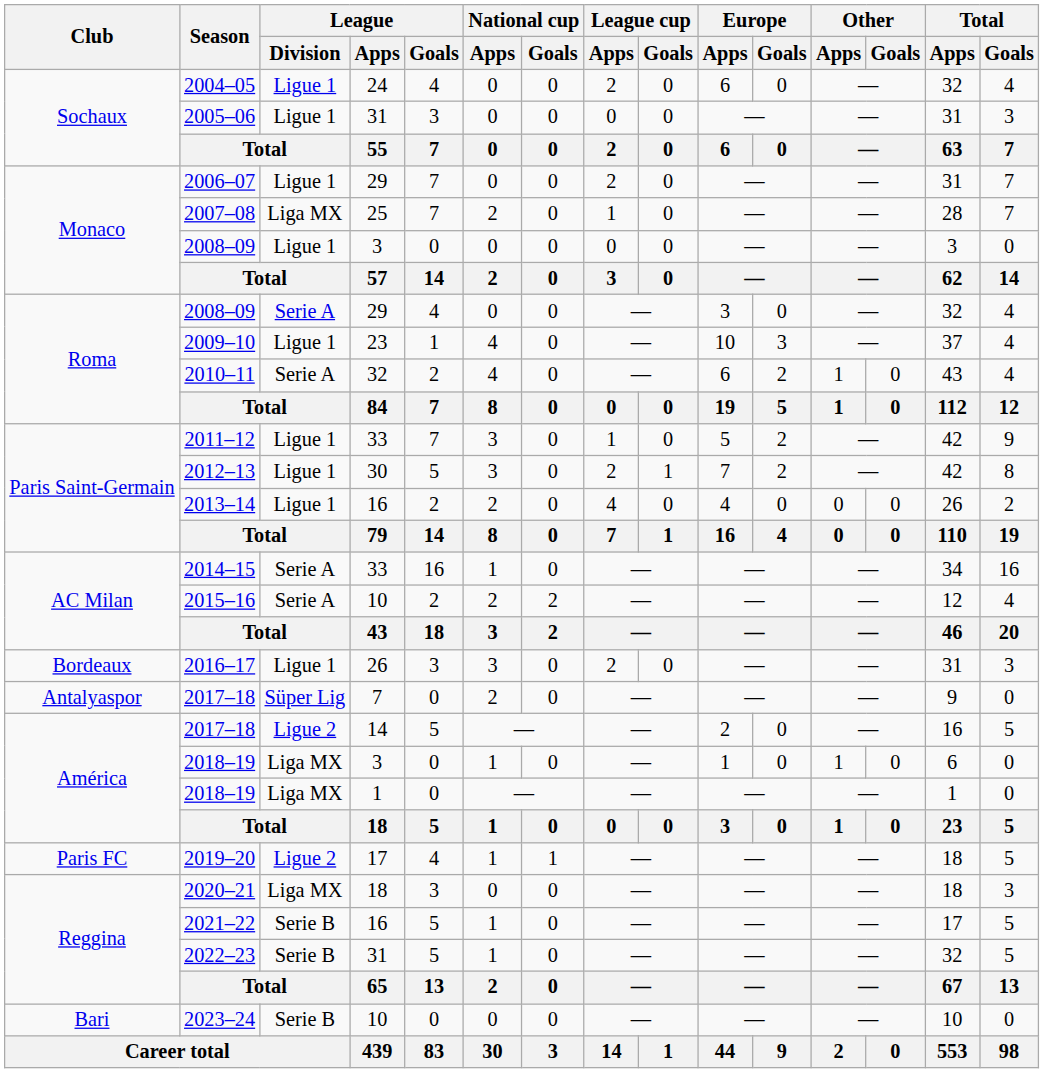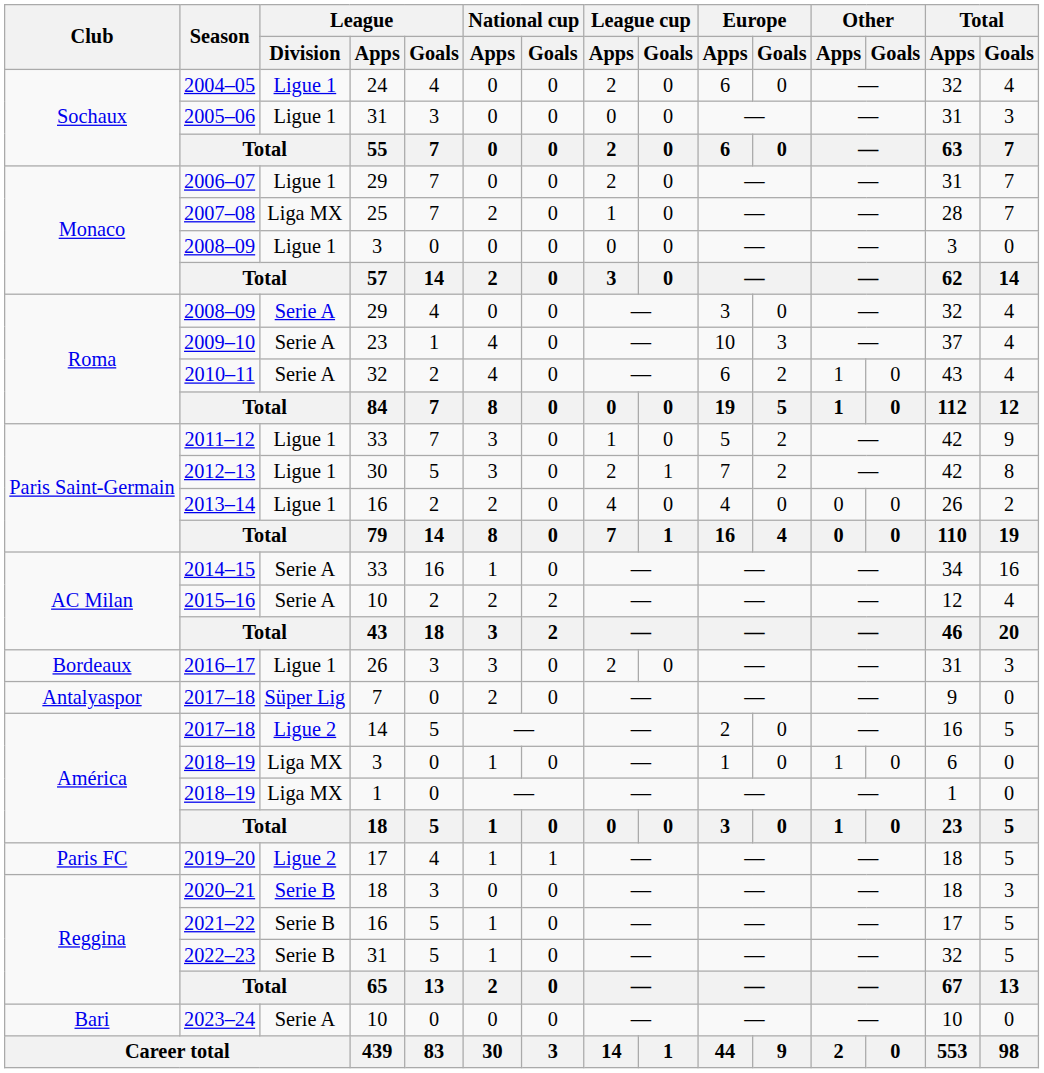 <table class="wikitable" style="text-align:center">
 <tr>
 <th rowspan="2">Club</th>
 <th rowspan="2">Season</th>
 <th colspan="3">League</th>
 <th colspan="2">National cup</th>
 <th colspan="2">League cup</th>
 <th colspan="2">Europe</th>
 <th colspan="2">Other</th>
 <th colspan="2">Total</th>
 </tr>
 <tr>
 <th>Division</th>
 <th>Apps</th>
 <th>Goals</th>
 <th>Apps</th>
 <th>Goals</th>
 <th>Apps</th>
 <th>Goals</th>
 <th>Apps</th>
 <th>Goals</th>
 <th>Apps</th>
 <th>Goals</th>
 <th>Apps</th>
 <th>Goals</th>
 </tr>
 <tr>
 <td rowspan="3"><a href='#'>Sochaux</a></td>
 <td><a href='#'>2004–05</a></td>
 <td><a href='#'>Ligue 1</a></td>
 <td>24</td>
 <td>4</td>
 <td>0</td>
 <td>0</td>
 <td>2</td>
 <td>0</td>
 <td>6</td>
 <td>0</td>
 <td colspan="2">—</td>
 <td>32</td>
 <td>4</td>
 </tr>
 <tr>
 <td><a href='#'>2005–06</a></td>
 <td>Ligue 1</td>
 <td>31</td>
 <td>3</td>
 <td>0</td>
 <td>0</td>
 <td>0</td>
 <td>0</td>
 <td colspan="2">—</td>
 <td colspan="2">—</td>
 <td>31</td>
 <td>3</td>
 </tr>
 <tr>
 <th colspan="2">Total</th>
 <th>55</th>
 <th>7</th>
 <th>0</th>
 <th>0</th>
 <th>2</th>
 <th>0</th>
 <th>6</th>
 <th>0</th>
 <th colspan="2">—</th>
 <th>63</th>
 <th>7</th>
 </tr>
 <tr>
 <td rowspan="4"><a href='#'>Monaco</a></td>
 <td><a href='#'>2006–07</a></td>
 <td>Ligue 1</td>
 <td>29</td>
 <td>7</td>
 <td>0</td>
 <td>0</td>
 <td>2</td>
 <td>0</td>
 <td colspan="2">—</td>
 <td colspan="2">—</td>
 <td>31</td>
 <td>7</td>
 </tr>
 <tr>
 <td><a href='#'>2007–08</a></td>
 <td>Liga MX</td>
 <td>25</td>
 <td>7</td>
 <td>2</td>
 <td>0</td>
 <td>1</td>
 <td>0</td>
 <td colspan="2">—</td>
 <td colspan="2">—</td>
 <td>28</td>
 <td>7</td>
 </tr>
 <tr>
 <td><a href='#'>2008–09</a></td>
 <td>Ligue 1</td>
 <td>3</td>
 <td>0</td>
 <td>0</td>
 <td>0</td>
 <td>0</td>
 <td>0</td>
 <td colspan="2">—</td>
 <td colspan="2">—</td>
 <td>3</td>
 <td>0</td>
 </tr>
 <tr>
 <th colspan="2">Total</th>
 <th>57</th>
 <th>14</th>
 <th>2</th>
 <th>0</th>
 <th>3</th>
 <th>0</th>
 <th colspan="2">—</th>
 <th colspan="2">—</th>
 <th>62</th>
 <th>14</th>
 </tr>
 <tr>
 <td rowspan="4"><a href='#'>Roma</a></td>
 <td><a href='#'>2008–09</a></td>
 <td><a href='#'>Serie A</a></td>
 <td>29</td>
 <td>4</td>
 <td>0</td>
 <td>0</td>
 <td colspan="2">—</td>
 <td>3</td>
 <td>0</td>
 <td colspan="2">—</td>
 <td>32</td>
 <td>4</td>
 </tr>
 <tr>
 <td><a href='#'>2009–10</a></td>
-<td>Ligue 1</td>
+<td>Serie A</td>
 <td>23</td>
 <td>1</td>
 <td>4</td>
 <td>0</td>
 <td colspan="2">—</td>
 <td>10</td>
 <td>3</td>
 <td colspan="2">—</td>
 <td>37</td>
 <td>4</td>
 </tr>
 <tr>
 <td><a href='#'>2010–11</a></td>
 <td>Serie A</td>
 <td>32</td>
 <td>2</td>
 <td>4</td>
 <td>0</td>
 <td colspan="2">—</td>
 <td>6</td>
 <td>2</td>
 <td>1</td>
 <td>0</td>
 <td>43</td>
 <td>4</td>
 </tr>
 <tr>
 <th colspan="2">Total</th>
 <th>84</th>
 <th>7</th>
 <th>8</th>
 <th>0</th>
 <th>0</th>
 <th>0</th>
 <th>19</th>
 <th>5</th>
 <th>1</th>
 <th>0</th>
 <th>112</th>
 <th>12</th>
 </tr>
 <tr>
 <td rowspan="4"><a href='#'>Paris Saint-Germain</a></td>
 <td><a href='#'>2011–12</a></td>
 <td>Ligue 1</td>
 <td>33</td>
 <td>7</td>
 <td>3</td>
 <td>0</td>
 <td>1</td>
 <td>0</td>
 <td>5</td>
 <td>2</td>
 <td colspan="2">—</td>
 <td>42</td>
 <td>9</td>
 </tr>
 <tr>
 <td><a href='#'>2012–13</a></td>
 <td>Ligue 1</td>
 <td>30</td>
 <td>5</td>
 <td>3</td>
 <td>0</td>
 <td>2</td>
 <td>1</td>
 <td>7</td>
 <td>2</td>
 <td colspan="2">—</td>
 <td>42</td>
 <td>8</td>
 </tr>
 <tr>
 <td><a href='#'>2013–14</a></td>
 <td>Ligue 1</td>
 <td>16</td>
 <td>2</td>
 <td>2</td>
 <td>0</td>
 <td>4</td>
 <td>0</td>
 <td>4</td>
 <td>0</td>
 <td>0</td>
 <td>0</td>
 <td>26</td>
 <td>2</td>
 </tr>
 <tr>
 <th colspan="2">Total</th>
 <th>79</th>
 <th>14</th>
 <th>8</th>
 <th>0</th>
 <th>7</th>
 <th>1</th>
 <th>16</th>
 <th>4</th>
 <th>0</th>
 <th>0</th>
 <th>110</th>
 <th>19</th>
 </tr>
 <tr>
 <td rowspan="3"><a href='#'>AC Milan</a></td>
 <td><a href='#'>2014–15</a></td>
 <td>Serie A</td>
 <td>33</td>
 <td>16</td>
 <td>1</td>
 <td>0</td>
 <td colspan="2">—</td>
 <td colspan="2">—</td>
 <td colspan="2">—</td>
 <td>34</td>
 <td>16</td>
 </tr>
 <tr>
 <td><a href='#'>2015–16</a></td>
 <td>Serie A</td>
 <td>10</td>
 <td>2</td>
 <td>2</td>
 <td>2</td>
 <td colspan="2">—</td>
 <td colspan="2">—</td>
 <td colspan="2">—</td>
 <td>12</td>
 <td>4</td>
 </tr>
 <tr>
 <th colspan="2">Total</th>
 <th>43</th>
 <th>18</th>
 <th>3</th>
 <th>2</th>
 <th colspan="2">—</th>
 <th colspan="2">—</th>
 <th colspan="2">—</th>
 <th>46</th>
 <th>20</th>
 </tr>
 <tr>
 <td><a href='#'>Bordeaux</a></td>
 <td><a href='#'>2016–17</a></td>
 <td>Ligue 1</td>
 <td>26</td>
 <td>3</td>
 <td>3</td>
 <td>0</td>
 <td>2</td>
 <td>0</td>
 <td colspan="2">—</td>
 <td colspan="2">—</td>
 <td>31</td>
 <td>3</td>
 </tr>
 <tr>
 <td><a href='#'>Antalyaspor</a></td>
 <td><a href='#'>2017–18</a></td>
 <td><a href='#'>Süper Lig</a></td>
 <td>7</td>
 <td>0</td>
 <td>2</td>
 <td>0</td>
 <td colspan="2">—</td>
 <td colspan="2">—</td>
 <td colspan="2">—</td>
 <td>9</td>
 <td>0</td>
 </tr>
 <tr>
 <td rowspan="4"><a href='#'>América</a></td>
 <td><a href='#'>2017–18</a></td>
 <td><a href='#'>Ligue 2</a></td>
 <td>14</td>
 <td>5</td>
 <td colspan="2">—</td>
 <td colspan="2">—</td>
 <td>2</td>
 <td>0</td>
 <td colspan="2">—</td>
 <td>16</td>
 <td>5</td>
 </tr>
 <tr>
 <td><a href='#'>2018–19</a></td>
 <td>Liga MX</td>
 <td>3</td>
 <td>0</td>
 <td>1</td>
 <td>0</td>
 <td colspan="2">—</td>
 <td>1</td>
 <td>0</td>
 <td>1</td>
 <td>0</td>
 <td>6</td>
 <td>0</td>
 </tr>
 <tr>
 <td><a href='#'>2018–19</a></td>
 <td>Liga MX</td>
 <td>1</td>
 <td>0</td>
 <td colspan="2">—</td>
 <td colspan="2">—</td>
 <td colspan="2">—</td>
 <td colspan="2">—</td>
 <td>1</td>
 <td>0</td>
 </tr>
 <tr>
 <th colspan="2">Total</th>
 <th>18</th>
 <th>5</th>
 <th>1</th>
 <th>0</th>
 <th>0</th>
 <th>0</th>
 <th>3</th>
 <th>0</th>
 <th>1</th>
 <th>0</th>
 <th>23</th>
 <th>5</th>
 </tr>
 <tr>
 <td><a href='#'>Paris FC</a></td>
 <td><a href='#'>2019–20</a></td>
 <td><a href='#'>Ligue 2</a></td>
 <td>17</td>
 <td>4</td>
 <td>1</td>
 <td>1</td>
 <td colspan="2">—</td>
 <td colspan="2">—</td>
 <td colspan="2">—</td>
 <td>18</td>
 <td>5</td>
 </tr>
 <tr>
 <td rowspan="4"><a href='#'>Reggina</a></td>
 <td><a href='#'>2020–21</a></td>
-<td>Liga MX</td>
+<td><a href='#'>Serie B</a></td>
 <td>18</td>
 <td>3</td>
 <td>0</td>
 <td>0</td>
 <td colspan="2">—</td>
 <td colspan="2">—</td>
 <td colspan="2">—</td>
 <td>18</td>
 <td>3</td>
 </tr>
 <tr>
 <td><a href='#'>2021–22</a></td>
 <td>Serie B</td>
 <td>16</td>
 <td>5</td>
 <td>1</td>
 <td>0</td>
 <td colspan="2">—</td>
 <td colspan="2">—</td>
 <td colspan="2">—</td>
 <td>17</td>
 <td>5</td>
 </tr>
 <tr>
 <td><a href='#'>2022–23</a></td>
 <td>Serie B</td>
 <td>31</td>
 <td>5</td>
 <td>1</td>
 <td>0</td>
 <td colspan="2">—</td>
 <td colspan="2">—</td>
 <td colspan="2">—</td>
 <td>32</td>
 <td>5</td>
 </tr>
 <tr>
 <th colspan="2">Total</th>
 <th>65</th>
 <th>13</th>
 <th>2</th>
 <th>0</th>
 <th colspan="2">—</th>
 <th colspan="2">—</th>
 <th colspan="2">—</th>
 <th>67</th>
 <th>13</th>
 </tr>
 <tr>
 <td><a href='#'>Bari</a></td>
 <td><a href='#'>2023–24</a></td>
-<td>Serie B</td>
+<td>Serie A</td>
 <td>10</td>
 <td>0</td>
 <td>0</td>
 <td>0</td>
 <td colspan="2">—</td>
 <td colspan="2">—</td>
 <td colspan="2">—</td>
 <td>10</td>
 <td>0</td>
 </tr>
 <tr>
 <th colspan="3">Career total</th>
 <th>439</th>
 <th>83</th>
 <th>30</th>
 <th>3</th>
 <th>14</th>
 <th>1</th>
 <th>44</th>
 <th>9</th>
 <th>2</th>
 <th>0</th>
 <th>553</th>
 <th>98</th>
 </tr>
 </table>
